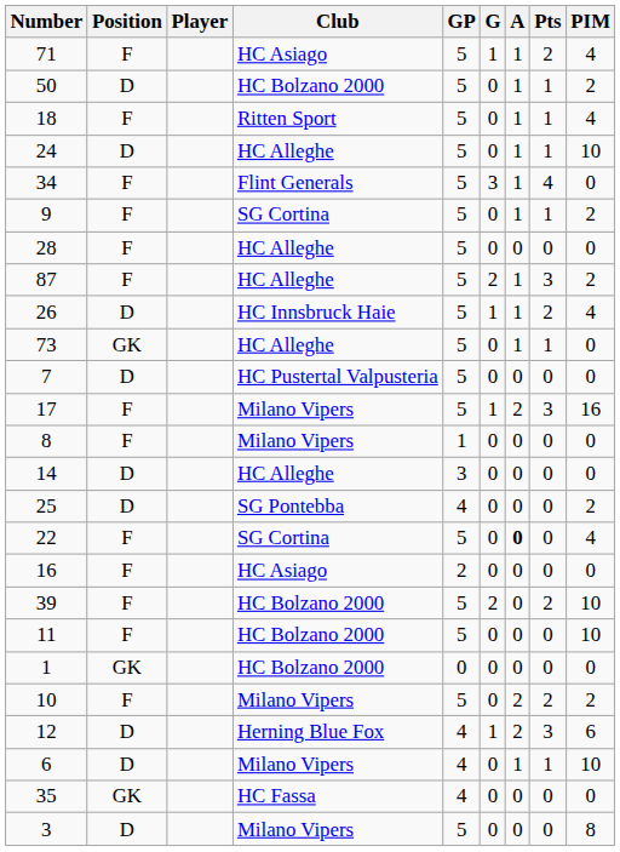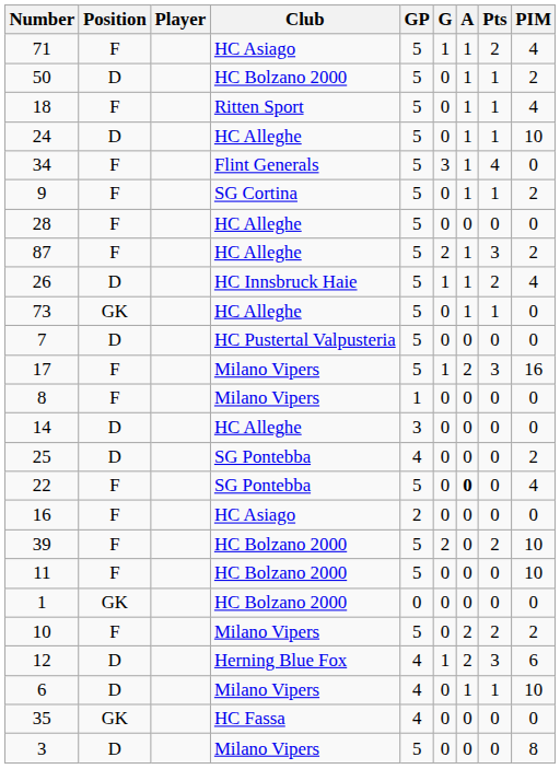 <table class="wikitable sortable" style="text-align: center;">
 <tr>
 <th>Number</th>
 <th>Position</th>
 <th>Player</th>
 <th>Club</th>
 <th>GP</th>
 <th>G</th>
 <th>A</th>
 <th>Pts</th>
 <th>PIM</th>
 </tr>
 <tr>
 <td>71</td>
 <td>F</td>
 <td align="left"></td>
 <td align="left"><a href='#'>HC Asiago</a></td>
 <td>5</td>
 <td>1</td>
 <td>1</td>
 <td>2</td>
 <td>4</td>
 </tr>
 <tr>
 <td>50</td>
 <td>D</td>
 <td align="left"></td>
 <td align="left"><a href='#'>HC Bolzano 2000</a></td>
 <td>5</td>
 <td>0</td>
 <td>1</td>
 <td>1</td>
 <td>2</td>
 </tr>
 <tr>
 <td>18</td>
 <td>F</td>
 <td align="left"></td>
 <td align="left"><a href='#'>Ritten Sport</a></td>
 <td>5</td>
 <td>0</td>
 <td>1</td>
 <td>1</td>
 <td>4</td>
 </tr>
 <tr>
 <td>24</td>
 <td>D</td>
 <td align="left"></td>
 <td align="left"><a href='#'>HC Alleghe</a></td>
 <td>5</td>
 <td>0</td>
 <td>1</td>
 <td>1</td>
 <td>10</td>
 </tr>
 <tr>
 <td>34</td>
 <td>F</td>
 <td align="left"></td>
 <td align="left"><a href='#'>Flint Generals</a></td>
 <td>5</td>
 <td>3</td>
 <td>1</td>
 <td>4</td>
 <td>0</td>
 </tr>
 <tr>
 <td>9</td>
 <td>F</td>
 <td align="left"></td>
 <td align="left"><a href='#'>SG Cortina</a></td>
 <td>5</td>
 <td>0</td>
 <td>1</td>
 <td>1</td>
 <td>2</td>
 </tr>
 <tr>
 <td>28</td>
 <td>F</td>
 <td align="left"></td>
 <td align="left"><a href='#'>HC Alleghe</a></td>
 <td>5</td>
 <td>0</td>
 <td>0</td>
 <td>0</td>
 <td>0</td>
 </tr>
 <tr>
 <td>87</td>
 <td>F</td>
 <td align="left"></td>
 <td align="left"><a href='#'>HC Alleghe</a></td>
 <td>5</td>
 <td>2</td>
 <td>1</td>
 <td>3</td>
 <td>2</td>
 </tr>
 <tr>
 <td>26</td>
 <td>D</td>
 <td align="left"></td>
 <td align="left"><a href='#'>HC Innsbruck Haie</a></td>
 <td>5</td>
 <td>1</td>
 <td>1</td>
 <td>2</td>
 <td>4</td>
 </tr>
 <tr>
 <td>73</td>
 <td>GK</td>
 <td align="left"></td>
 <td align="left"><a href='#'>HC Alleghe</a></td>
 <td>5</td>
 <td>0</td>
 <td>1</td>
 <td>1</td>
 <td>0</td>
 </tr>
 <tr>
 <td>7</td>
 <td>D</td>
 <td align="left"></td>
 <td align="left"><a href='#'>HC Pustertal Valpusteria</a></td>
 <td>5</td>
 <td>0</td>
 <td>0</td>
 <td>0</td>
 <td>0</td>
 </tr>
 <tr>
 <td>17</td>
 <td>F</td>
 <td align="left"></td>
 <td align="left"><a href='#'>Milano Vipers</a></td>
 <td>5</td>
 <td>1</td>
 <td>2</td>
 <td>3</td>
 <td>16</td>
 </tr>
 <tr>
 <td>8</td>
 <td>F</td>
 <td align="left"></td>
 <td align="left"><a href='#'>Milano Vipers</a></td>
 <td>1</td>
 <td>0</td>
 <td>0</td>
 <td>0</td>
 <td>0</td>
 </tr>
 <tr>
 <td>14</td>
 <td>D</td>
 <td align="left"></td>
 <td align="left"><a href='#'>HC Alleghe</a></td>
 <td>3</td>
 <td>0</td>
 <td>0</td>
 <td>0</td>
 <td>0</td>
 </tr>
 <tr>
 <td>25</td>
 <td>D</td>
 <td align="left"></td>
 <td align="left"><a href='#'>SG Pontebba</a></td>
 <td>4</td>
 <td>0</td>
 <td>0</td>
 <td>0</td>
 <td>2</td>
 </tr>
 <tr>
 <td>22</td>
 <td>F</td>
 <td align="left"></td>
-<td align="left"><a href='#'>SG Cortina</a></td>
+<td align="left"><a href='#'>SG Pontebba</a></td>
 <td>5</td>
 <td>0</td>
 <td><strong>0</strong></td>
 <td>0</td>
 <td>4</td>
 </tr>
 <tr>
 <td>16</td>
 <td>F</td>
 <td align="left"></td>
 <td align="left"><a href='#'>HC Asiago</a></td>
 <td>2</td>
 <td>0</td>
 <td>0</td>
 <td>0</td>
 <td>0</td>
 </tr>
 <tr>
 <td>39</td>
 <td>F</td>
 <td align="left"></td>
 <td align="left"><a href='#'>HC Bolzano 2000</a></td>
 <td>5</td>
 <td>2</td>
 <td>0</td>
 <td>2</td>
 <td>10</td>
 </tr>
 <tr>
 <td>11</td>
 <td>F</td>
 <td align="left"></td>
 <td align="left"><a href='#'>HC Bolzano 2000</a></td>
 <td>5</td>
 <td>0</td>
 <td>0</td>
 <td>0</td>
 <td>10</td>
 </tr>
 <tr>
 <td>1</td>
 <td>GK</td>
 <td align="left"></td>
 <td align="left"><a href='#'>HC Bolzano 2000</a></td>
 <td>0</td>
 <td>0</td>
 <td>0</td>
 <td>0</td>
 <td>0</td>
 </tr>
 <tr>
 <td>10</td>
 <td>F</td>
 <td align="left"></td>
 <td align="left"><a href='#'>Milano Vipers</a></td>
 <td>5</td>
 <td>0</td>
 <td>2</td>
 <td>2</td>
 <td>2</td>
 </tr>
 <tr>
 <td>12</td>
 <td>D</td>
 <td align="left"></td>
 <td align="left"><a href='#'>Herning Blue Fox</a></td>
 <td>4</td>
 <td>1</td>
 <td>2</td>
 <td>3</td>
 <td>6</td>
 </tr>
 <tr>
 <td>6</td>
 <td>D</td>
 <td align="left"></td>
 <td align="left"><a href='#'>Milano Vipers</a></td>
 <td>4</td>
 <td>0</td>
 <td>1</td>
 <td>1</td>
 <td>10</td>
 </tr>
 <tr>
 <td>35</td>
 <td>GK</td>
 <td align="left"></td>
 <td align="left"><a href='#'>HC Fassa</a></td>
 <td>4</td>
 <td>0</td>
 <td>0</td>
 <td>0</td>
 <td>0</td>
 </tr>
 <tr>
 <td>3</td>
 <td>D</td>
 <td align="left"></td>
 <td align="left"><a href='#'>Milano Vipers</a></td>
 <td>5</td>
 <td>0</td>
 <td>0</td>
 <td>0</td>
 <td>8</td>
 </tr>
 </table>
